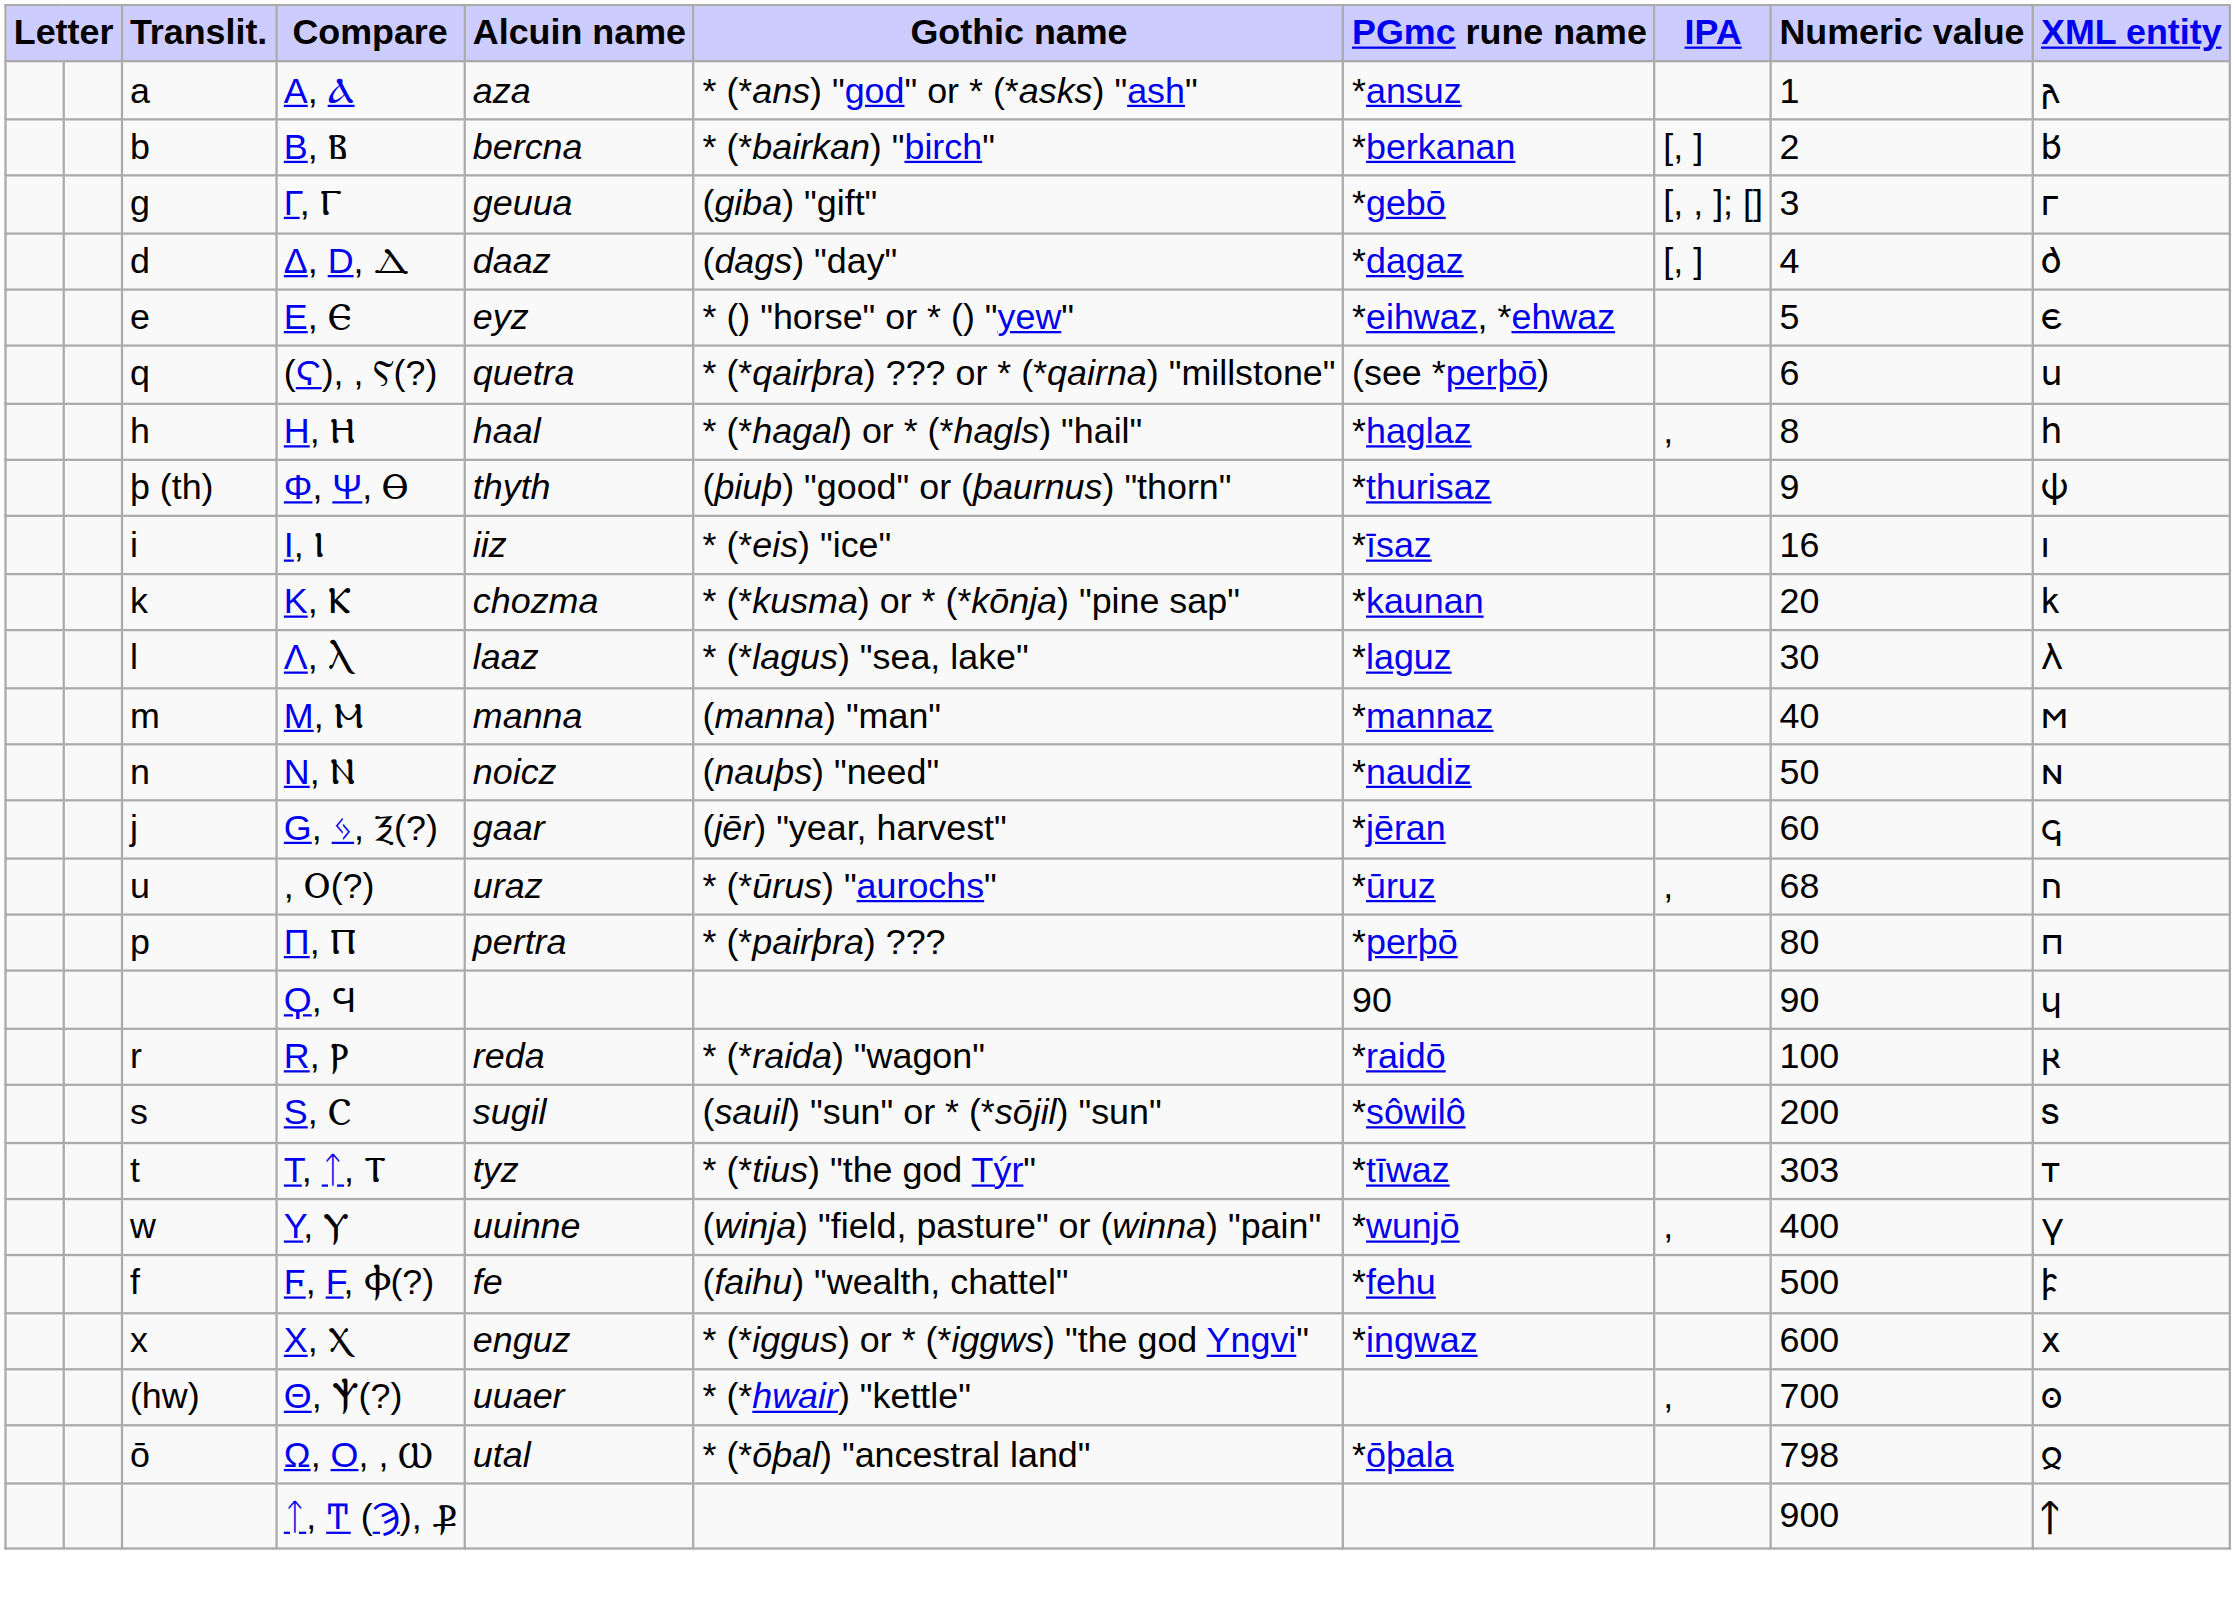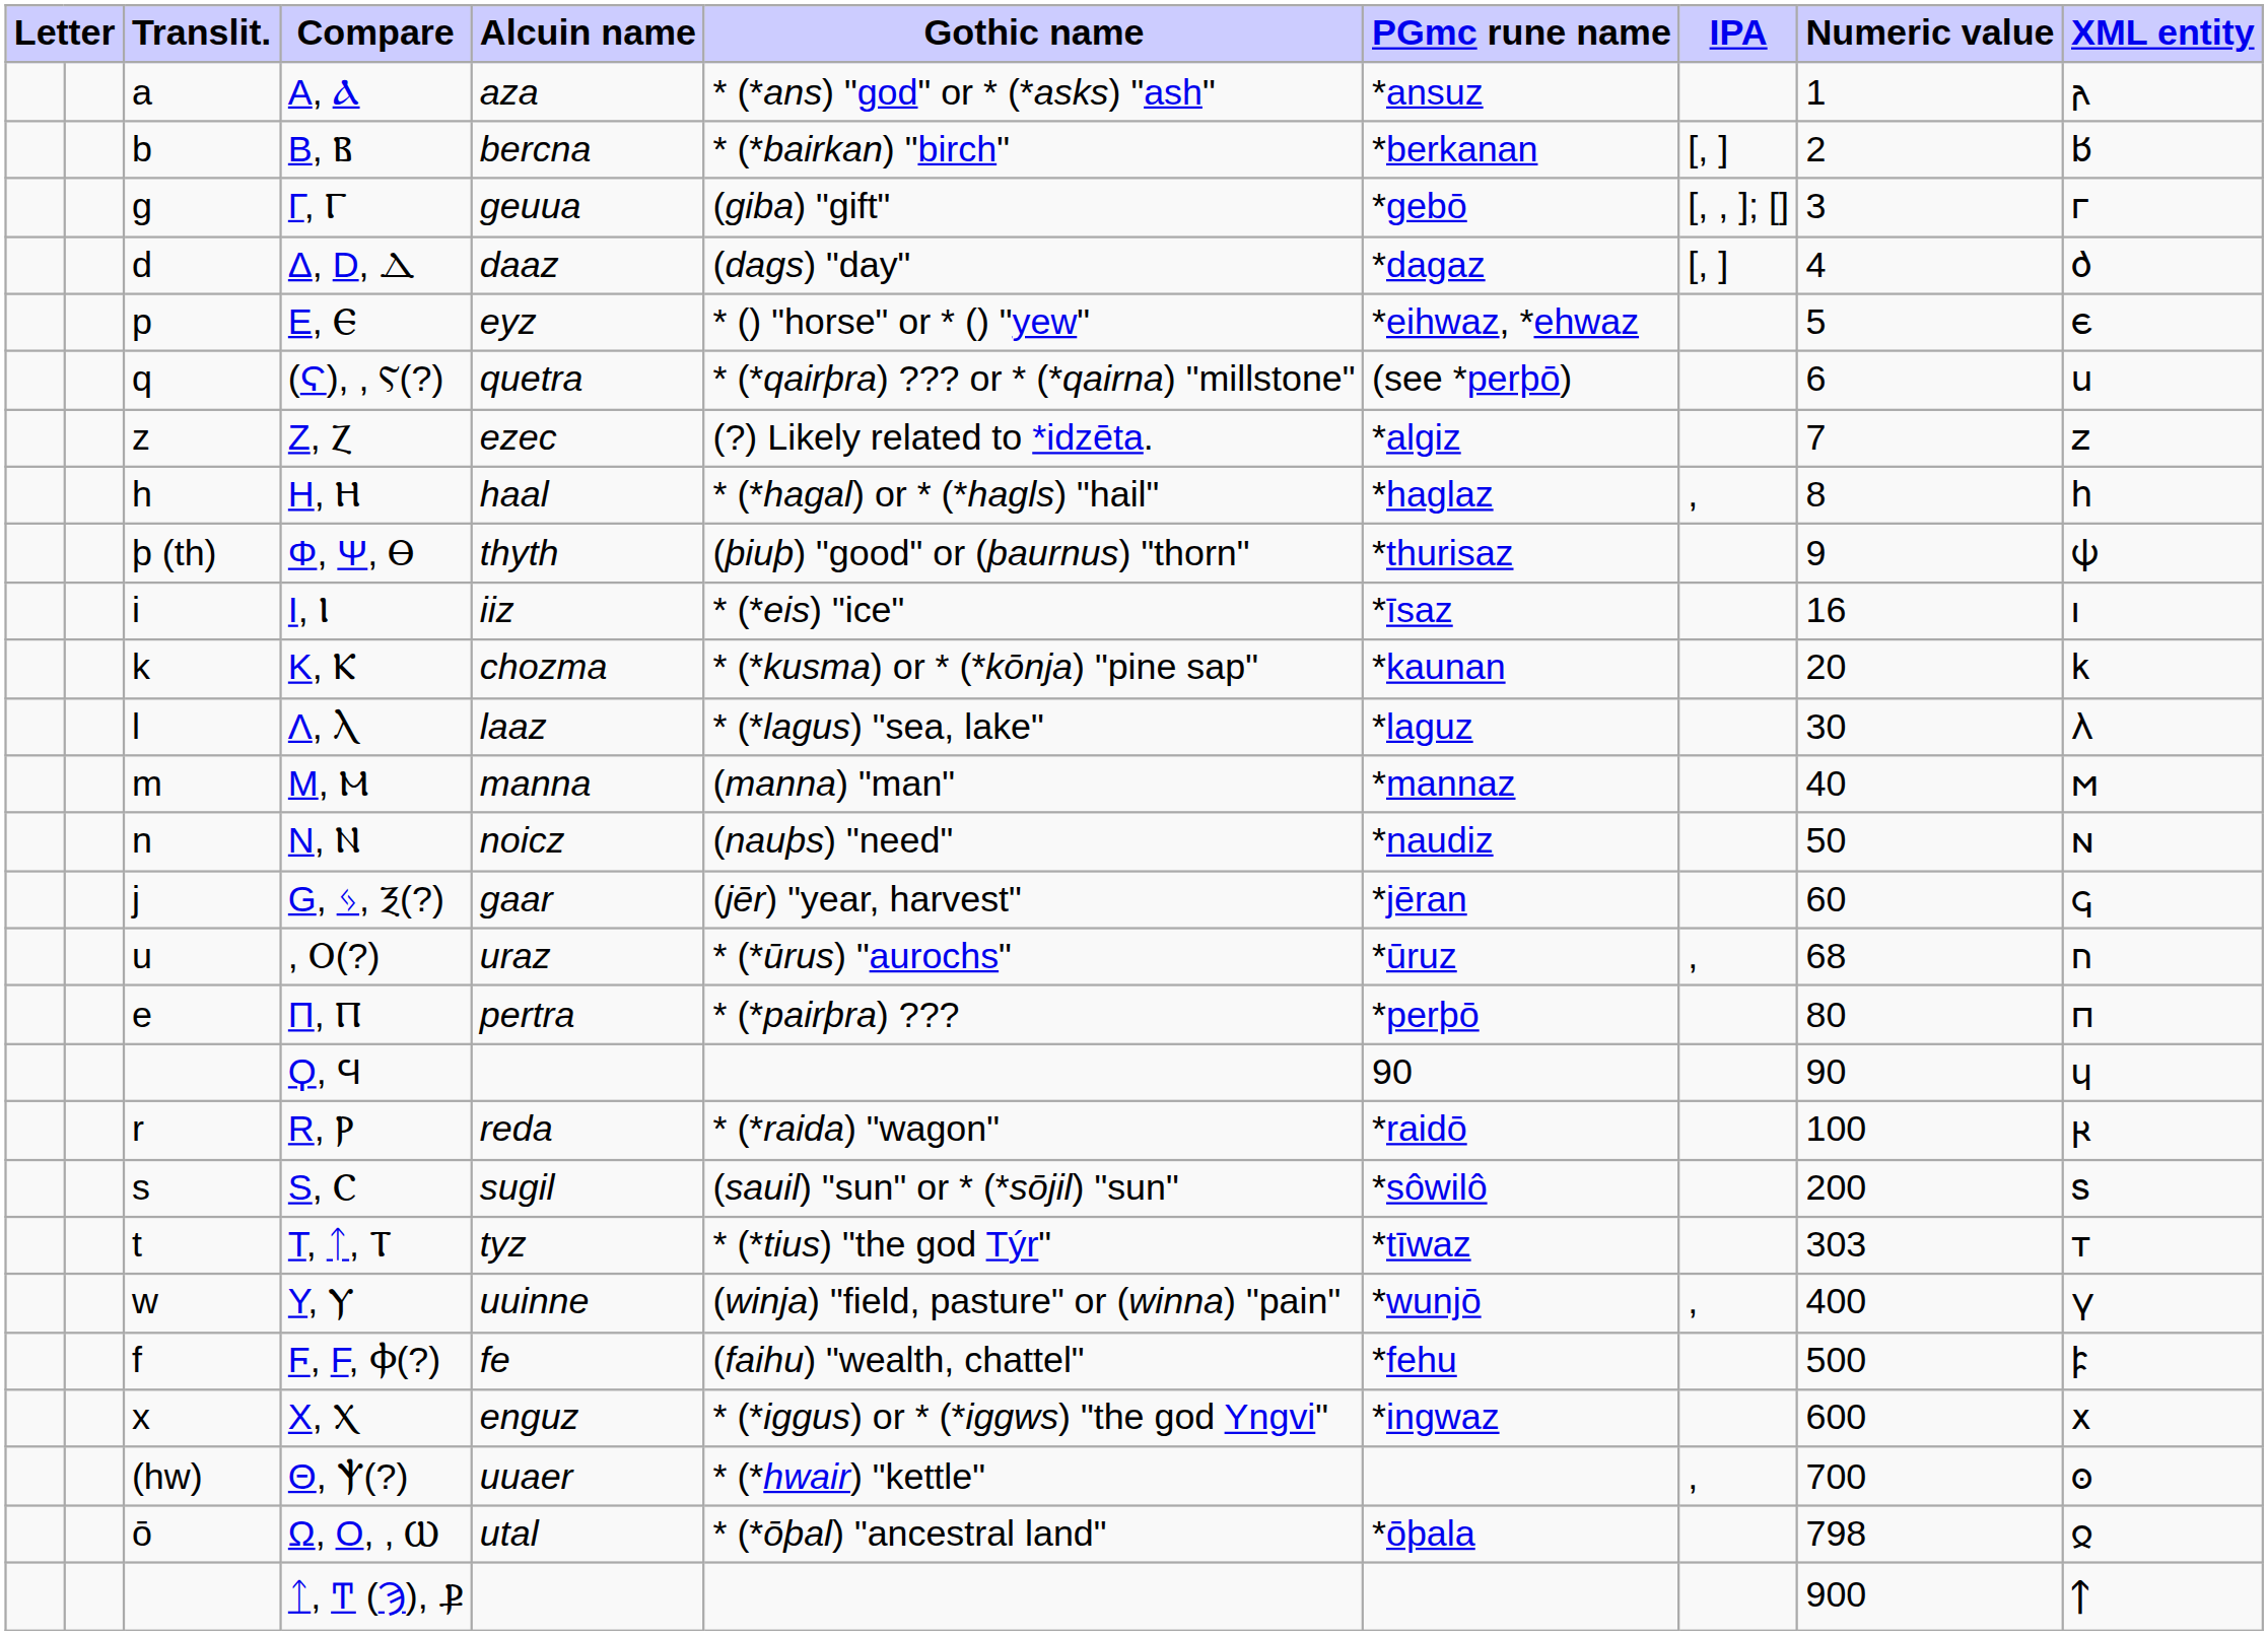 <table class="wikitable" style="margin:1em auto;">
 <tr>
 <th colspan="2" style="background:#ccf;">Letter</th>
 <th style="background:#ccf;">Translit.</th>
 <th style="background:#ccf;">Compare</th>
 <th style="background:#ccf;">Alcuin name</th>
 <th style="background:#ccf;">Gothic name</th>
 <th style="background:#ccf;"><a href='#'>PGmc</a> rune name</th>
 <th style="background:#ccf;"><a href='#'>IPA</a></th>
 <th style="background:#ccf;">Numeric value</th>
 <th style="background:#ccf;"><a href='#'>XML entity</a></th>
 </tr>
 <tr>
 <td></td>
 <td></td>
 <td>a</td>
 <td><a href='#'>Α</a>, <a href='#'>Ⲁ</a></td>
 <td><em>aza</em></td>
 <td>* (*<em>ans</em>) "<a href='#'>god</a>" or * (*<em>asks</em>) "<a href='#'>ash</a>"</td>
 <td>*<a href='#'>ansuz</a></td>
 <td></td>
 <td>1</td>
 <td>&#x10330;</td>
 </tr>
 <tr>
 <td></td>
 <td></td>
 <td>b</td>
 <td><a href='#'>Β</a>, Ⲃ</td>
 <td><em>bercna</em></td>
 <td>* (*<em>bairkan</em>) "<a href='#'>birch</a>"</td>
 <td>*<a href='#'>berkanan</a></td>
 <td> [, ]</td>
 <td>2</td>
 <td>&#x10331;</td>
 </tr>
 <tr>
 <td></td>
 <td></td>
 <td>g</td>
 <td><a href='#'>Γ</a>, Ⲅ</td>
 <td><em>geuua</em></td>
 <td> (<em>giba</em>) "gift"</td>
 <td>*<a href='#'>gebō</a></td>
 <td> [, , ];  []</td>
 <td>3</td>
 <td>&#x10332;</td>
 </tr>
 <tr>
 <td></td>
 <td></td>
 <td>d</td>
 <td><a href='#'>Δ</a>, <a href='#'>D</a>, Ⲇ</td>
 <td><em>daaz</em></td>
 <td> (<em>dags</em>) "day"</td>
 <td>*<a href='#'>dagaz</a></td>
 <td> [, ]</td>
 <td>4</td>
 <td>&#x10333;</td>
 </tr>
 <tr>
 <td></td>
 <td></td>
-<td>e</td>
+<td>p</td>
 <td><a href='#'>Ε</a>, Ⲉ</td>
 <td><em>eyz</em></td>
 <td>* () "horse" or * () "<a href='#'>yew</a>"</td>
 <td>*<a href='#'>eihwaz</a>, *<a href='#'>ehwaz</a></td>
 <td></td>
 <td>5</td>
 <td>&#x10334;</td>
 </tr>
 <tr>
 <td></td>
 <td></td>
 <td>q</td>
 <td> (<a href='#'>Ϛ</a>), , Ⲋ(?)</td>
 <td><em>quetra</em></td>
 <td>* (*<em>qairþra</em>) ??? or * (*<em>qairna</em>) "millstone"</td>
 <td>(see *<a href='#'>perþō</a>)</td>
 <td></td>
 <td>6</td>
 <td>&#x10335;</td>
+</tr>
+<tr>
+<td></td>
+<td></td>
+<td>z</td>
+<td><a href='#'>Ζ</a>, Ⲍ</td>
+<td><em>ezec</em></td>
+<td>(?) Likely related to <a href='#'>*idzēta</a>.</td>
+<td>*<a href='#'>algiz</a></td>
+<td></td>
+<td>7</td>
+<td>&#x10336;</td>
 </tr>
 <tr>
 <td></td>
 <td></td>
 <td>h</td>
 <td><a href='#'>Η</a>, Ⲏ</td>
 <td><em>haal</em></td>
 <td>* (*<em>hagal</em>) or * (*<em>hagls</em>) "hail"</td>
 <td>*<a href='#'>haglaz</a></td>
 <td>, </td>
 <td>8</td>
 <td>&#x10337;</td>
 </tr>
 <tr>
 <td></td>
 <td></td>
 <td>þ (th)</td>
 <td><a href='#'>Φ</a>, <a href='#'>Ψ</a>, Ⲑ</td>
 <td><em>thyth</em></td>
 <td> (<em>þiuþ</em>) "good" or  (<em>þaurnus</em>) "thorn"</td>
 <td>*<a href='#'>thurisaz</a></td>
 <td></td>
 <td>9</td>
 <td>&#x10338;</td>
 </tr>
 <tr>
 <td></td>
 <td></td>
 <td>i</td>
 <td><a href='#'>Ι</a>, Ⲓ</td>
 <td><em>iiz</em></td>
 <td>* (*<em>eis</em>) "ice"</td>
 <td>*<a href='#'>īsaz</a></td>
 <td></td>
 <td>16</td>
 <td>&#x10339;</td>
 </tr>
 <tr>
 <td></td>
 <td></td>
 <td>k</td>
 <td><a href='#'>Κ</a>, Ⲕ</td>
 <td><em>chozma</em></td>
 <td>* (*<em>kusma</em>) or * (*<em>kōnja</em>) "pine sap"</td>
 <td>*<a href='#'>kaunan</a></td>
 <td></td>
 <td>20</td>
 <td>&#x1033A;</td>
 </tr>
 <tr>
 <td></td>
 <td></td>
 <td>l</td>
 <td><a href='#'>Λ</a>, Ⲗ</td>
 <td><em>laaz</em></td>
 <td>* (*<em>lagus</em>) "sea, lake"</td>
 <td>*<a href='#'>laguz</a></td>
 <td></td>
 <td>30</td>
 <td>&#x1033B;</td>
 </tr>
 <tr>
 <td></td>
 <td></td>
 <td>m</td>
 <td><a href='#'>Μ</a>, Ⲙ</td>
 <td><em>manna</em></td>
 <td> (<em>manna</em>) "man"</td>
 <td>*<a href='#'>mannaz</a></td>
 <td></td>
 <td>40</td>
 <td>&#x1033C;</td>
 </tr>
 <tr>
 <td></td>
 <td></td>
 <td>n</td>
 <td><a href='#'>Ν</a>, Ⲛ</td>
 <td><em>noicz</em></td>
 <td> (<em>nauþs</em>) "need"</td>
 <td>*<a href='#'>naudiz</a></td>
 <td></td>
 <td>50</td>
 <td>&#x1033D;</td>
 </tr>
 <tr>
 <td></td>
 <td></td>
 <td>j</td>
 <td><a href='#'>G</a>, <a href='#'>ᛃ</a>, Ⲝ(?)</td>
 <td><em>gaar</em></td>
 <td> (<em>jēr</em>) "year, harvest"</td>
 <td>*<a href='#'>jēran</a></td>
 <td></td>
 <td>60</td>
 <td>&#x1033E;</td>
 </tr>
 <tr>
 <td></td>
 <td></td>
 <td>u</td>
 <td>, Ⲟ(?)</td>
 <td><em>uraz</em></td>
 <td>* (*<em>ūrus</em>) "<a href='#'>aurochs</a>"</td>
 <td>*<a href='#'>ūruz</a></td>
 <td>, </td>
 <td>68</td>
 <td>&#x1033F;</td>
 </tr>
 <tr>
 <td></td>
 <td></td>
-<td>p</td>
+<td>e</td>
 <td><a href='#'>Π</a>, Ⲡ</td>
 <td><em>pertra</em></td>
 <td>* (*<em>pairþra</em>) ???</td>
 <td>*<a href='#'>perþō</a></td>
 <td></td>
 <td>80</td>
 <td>&#x10340;</td>
 </tr>
 <tr>
 <td></td>
 <td></td>
 <td></td>
 <td><a href='#'>Ϙ</a>, Ϥ</td>
 <td></td>
 <td></td>
 <td>90</td>
 <td></td>
 <td>90</td>
 <td>&#x10341;</td>
 </tr>
 <tr>
 <td></td>
 <td></td>
 <td>r</td>
 <td><a href='#'>R</a>, Ⲣ</td>
 <td><em>reda</em></td>
 <td>* (*<em>raida</em>) "wagon"</td>
 <td>*<a href='#'>raidō</a></td>
 <td></td>
 <td>100</td>
 <td>&#x10342;</td>
 </tr>
 <tr>
 <td></td>
 <td></td>
 <td>s</td>
 <td><a href='#'>S</a>, Ⲥ</td>
 <td><em>sugil</em></td>
 <td> (<em>sauil</em>) "sun" or * (*<em>sōjil</em>) "sun"</td>
 <td>*<a href='#'>sôwilô</a></td>
 <td></td>
 <td>200</td>
 <td>&#x10343;</td>
 </tr>
 <tr>
 <td></td>
 <td></td>
 <td>t</td>
 <td><a href='#'>Τ</a>, <a href='#'>ᛏ</a>, Ⲧ</td>
 <td><em>tyz</em></td>
 <td>* (*<em>tius</em>) "the god <a href='#'>Týr</a>"</td>
 <td>*<a href='#'>tīwaz</a></td>
 <td></td>
 <td>303</td>
 <td>&#x10344;</td>
 </tr>
 <tr>
 <td></td>
 <td></td>
 <td>w</td>
 <td><a href='#'>Υ</a>, Ⲩ</td>
 <td><em>uuinne</em></td>
 <td> (<em>winja</em>) "field, pasture" or  (<em>winna</em>) "pain"</td>
 <td>*<a href='#'>wunjō</a></td>
 <td>, </td>
 <td>400</td>
 <td>&#x10345;</td>
 </tr>
 <tr>
 <td></td>
 <td></td>
 <td>f</td>
 <td><a href='#'>Ϝ</a>, <a href='#'>F</a>, Ⲫ(?)</td>
 <td><em>fe</em></td>
 <td> (<em>faihu</em>) "wealth, chattel"</td>
 <td>*<a href='#'>fehu</a></td>
 <td></td>
 <td>500</td>
 <td>&#x10346;</td>
 </tr>
 <tr>
 <td></td>
 <td></td>
 <td>x</td>
 <td><a href='#'>Χ</a>, Ⲭ</td>
 <td><em>enguz</em></td>
 <td>* (*<em>iggus</em>) or * (*<em>iggws</em>) "the god <a href='#'>Yngvi</a>"</td>
 <td>*<a href='#'>ingwaz</a></td>
 <td></td>
 <td>600</td>
 <td>&#x10347;</td>
 </tr>
 <tr>
 <td></td>
 <td></td>
 <td> (hw)</td>
 <td><a href='#'>Θ</a>, Ⲯ(?)</td>
 <td><em>uuaer</em></td>
 <td>* (*<em><a href='#'>hwair</a></em>) "kettle"</td>
 <td></td>
 <td>, </td>
 <td>700</td>
 <td>&#x10348;</td>
 </tr>
 <tr>
 <td></td>
 <td></td>
 <td>ō</td>
 <td><a href='#'>Ω</a>, <a href='#'>Ο</a>, , Ⲱ</td>
 <td><em>utal</em></td>
 <td>* (*<em>ōþal</em>) "ancestral land"</td>
 <td>*<a href='#'>ōþala</a></td>
 <td></td>
 <td>798</td>
 <td>&#x10349;</td>
 </tr>
 <tr>
 <td></td>
 <td></td>
 <td></td>
 <td><a href='#'>ᛏ</a>, <a href='#'>Ͳ</a> (<a href='#'>Ϡ</a>), Ⳁ</td>
 <td></td>
 <td></td>
 <td></td>
 <td></td>
 <td>900</td>
 <td>&#x1034a;</td>
 </tr>
 </table>
